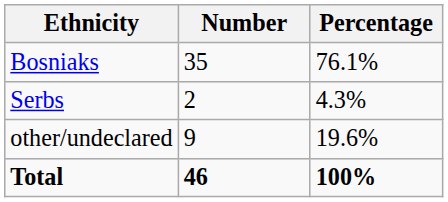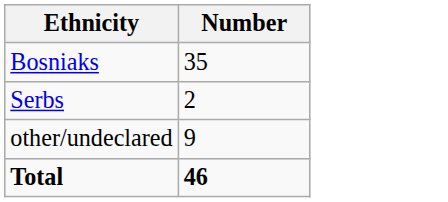 <table class="wikitable">
 <tr>
 <th width="100px">Ethnicity</th>
 <th width="80px">Number</th>
-<th width="80px">Percentage</th>
 </tr>
 <tr>
 <td><a href='#'>Bosniaks</a></td>
 <td>35</td>
-<td>76.1%</td>
 </tr>
 <tr>
 <td><a href='#'>Serbs</a></td>
 <td>2</td>
-<td>4.3%</td>
 </tr>
 <tr>
 <td>other/undeclared</td>
 <td>9</td>
-<td>19.6%</td>
 </tr>
 <tr>
 <td><strong>Total</strong></td>
 <td><strong>46</strong></td>
-<td><strong>100%</strong></td>
 </tr>
 </table>
